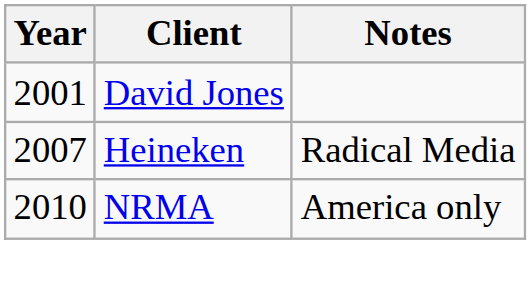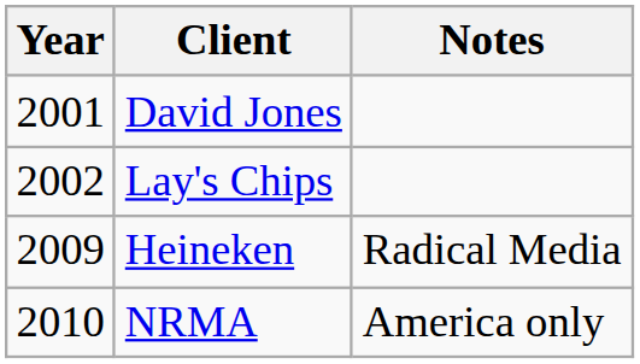 <table class="wikitable">
 <tr>
 <th>Year</th>
 <th>Client</th>
 <th>Notes</th>
 </tr>
 <tr>
 <td>2001</td>
 <td><a href='#'>David Jones</a></td>
 <td></td>
 </tr>
 <tr>
-<td>2007</td>
+<td>2002</td>
+<td><a href='#'>Lay's Chips</a></td>
+<td></td>
+</tr>
+<tr>
+<td>2009</td>
 <td><a href='#'>Heineken</a></td>
 <td>Radical Media</td>
 </tr>
 <tr>
 <td>2010</td>
 <td><a href='#'>NRMA</a></td>
 <td>America only</td>
 </tr>
 </table>
